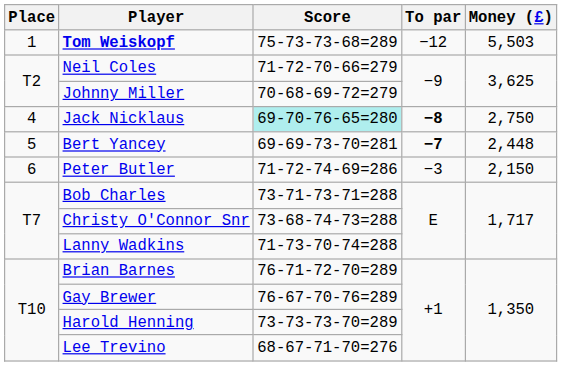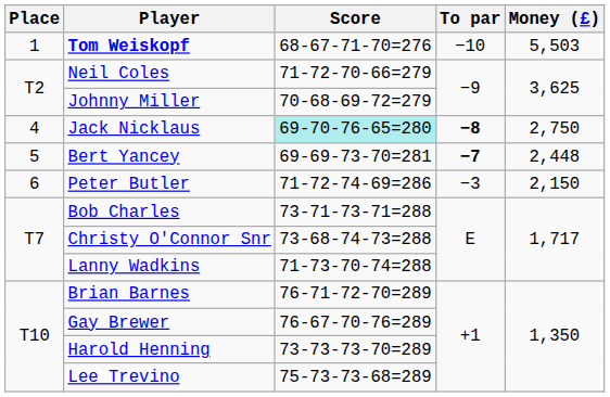 <table class="wikitable">
 <tr>
 <th>Place</th>
 <th>Player</th>
 <th>Score</th>
 <th>To par</th>
 <th>Money (<a href='#'>£</a>)</th>
 </tr>
 <tr>
 <td align="center">1</td>
 <td> <strong><a href='#'>Tom Weiskopf</a></strong></td>
-<td>75-73-73-68=289</td>
-<td align="center">−12</td>
+<td>68-67-71-70=276</td>
+<td align="center">−10</td>
 <td align=center>5,503</td>
 </tr>
 <tr>
 <td rowspan=2 align="center">T2</td>
 <td> <a href='#'>Neil Coles</a></td>
 <td>71-72-70-66=279</td>
 <td rowspan=2 align="center">−9</td>
 <td rowspan=2 align=center>3,625</td>
 </tr>
 <tr>
 <td> <a href='#'>Johnny Miller</a></td>
 <td>70-68-69-72=279</td>
 </tr>
 <tr>
 <td align="center">4</td>
 <td> <a href='#'>Jack Nicklaus</a></td>
 <td style="background: paleturquoise;">69-70-76-65=280</td>
 <td align="center"><strong>−8</strong></td>
 <td align=center>2,750</td>
 </tr>
 <tr>
 <td align="center">5</td>
 <td> <a href='#'>Bert Yancey</a></td>
 <td>69-69-73-70=281</td>
 <td align="center"><strong>−7</strong></td>
 <td align=center>2,448</td>
 </tr>
 <tr>
 <td align="center">6</td>
 <td> <a href='#'>Peter Butler</a></td>
 <td>71-72-74-69=286</td>
 <td align="center">−3</td>
 <td align=center>2,150</td>
 </tr>
 <tr>
 <td rowspan=3 align="center">T7</td>
 <td> <a href='#'>Bob Charles</a></td>
 <td>73-71-73-71=288</td>
 <td rowspan=3 align="center">E</td>
 <td rowspan=3 align=center>1,717</td>
 </tr>
 <tr>
 <td> <a href='#'>Christy O'Connor Snr</a></td>
 <td>73-68-74-73=288</td>
 </tr>
 <tr>
 <td> <a href='#'>Lanny Wadkins</a></td>
 <td>71-73-70-74=288</td>
 </tr>
 <tr>
 <td rowspan=4 align="center">T10</td>
 <td> <a href='#'>Brian Barnes</a></td>
 <td>76-71-72-70=289</td>
 <td rowspan=4 align="center">+1</td>
 <td rowspan=4 align=center>1,350</td>
 </tr>
 <tr>
 <td> <a href='#'>Gay Brewer</a></td>
 <td>76-67-70-76=289</td>
 </tr>
 <tr>
 <td> <a href='#'>Harold Henning</a></td>
 <td>73-73-73-70=289</td>
 </tr>
 <tr>
 <td> <a href='#'>Lee Trevino</a></td>
-<td>68-67-71-70=276</td>
+<td>75-73-73-68=289</td>
 </tr>
 </table>
